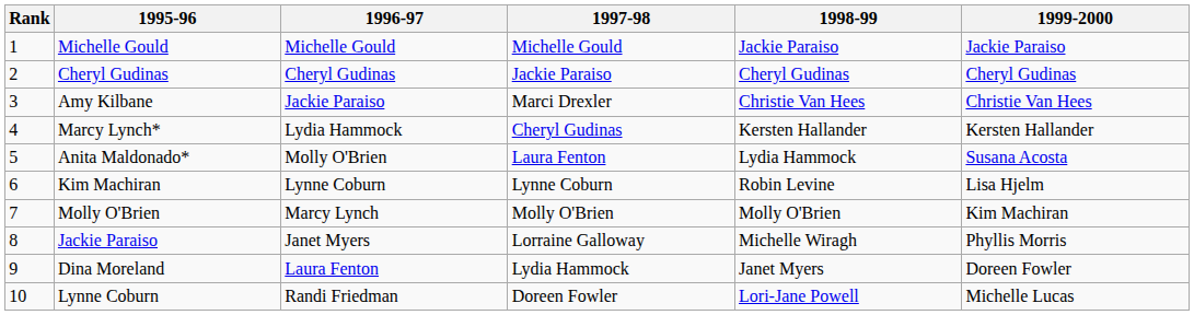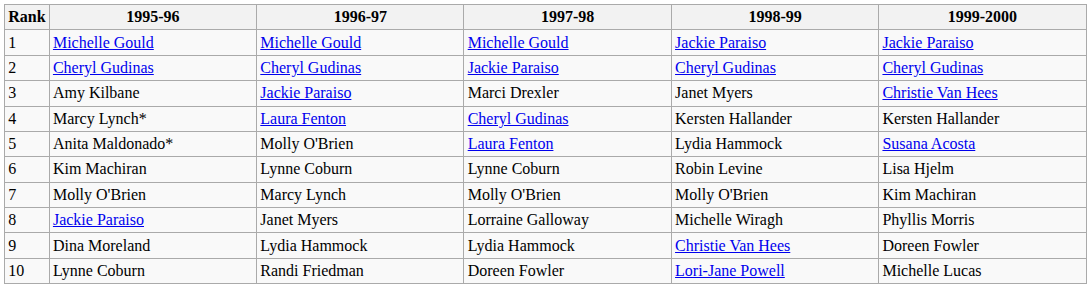 <table class="wikitable" border="1">
 <tr>
 <th>Rank</th>
 <th width="200">1995-96</th>
 <th width="200">1996-97</th>
 <th width="200">1997-98</th>
 <th width="200">1998-99</th>
 <th width="200">1999-2000</th>
 </tr>
 <tr>
 <td>1</td>
 <td> <a href='#'>Michelle Gould</a></td>
 <td> <a href='#'>Michelle Gould</a></td>
 <td> <a href='#'>Michelle Gould</a></td>
 <td> <a href='#'>Jackie Paraiso</a></td>
 <td> <a href='#'>Jackie Paraiso</a></td>
 </tr>
 <tr>
 <td>2</td>
 <td> <a href='#'>Cheryl Gudinas</a></td>
 <td> <a href='#'>Cheryl Gudinas</a></td>
 <td> <a href='#'>Jackie Paraiso</a></td>
 <td> <a href='#'>Cheryl Gudinas</a></td>
 <td> <a href='#'>Cheryl Gudinas</a></td>
 </tr>
 <tr>
 <td>3</td>
 <td> Amy Kilbane</td>
 <td> <a href='#'>Jackie Paraiso</a></td>
 <td> Marci Drexler</td>
-<td> <a href='#'>Christie Van Hees</a></td>
+<td> Janet Myers</td>
 <td> <a href='#'>Christie Van Hees</a></td>
 </tr>
 <tr>
 <td>4</td>
 <td> Marcy Lynch*</td>
-<td> Lydia Hammock</td>
+<td> <a href='#'>Laura Fenton</a></td>
 <td> <a href='#'>Cheryl Gudinas</a></td>
 <td> Kersten Hallander</td>
 <td> Kersten Hallander</td>
 </tr>
 <tr>
 <td>5</td>
 <td> Anita Maldonado*</td>
 <td> Molly O'Brien</td>
 <td> <a href='#'>Laura Fenton</a></td>
 <td> Lydia Hammock</td>
 <td> <a href='#'>Susana Acosta</a></td>
 </tr>
 <tr>
 <td>6</td>
 <td> Kim Machiran</td>
 <td> Lynne Coburn</td>
 <td> Lynne Coburn</td>
 <td> Robin Levine</td>
 <td> Lisa Hjelm</td>
 </tr>
 <tr>
 <td>7</td>
 <td> Molly O'Brien</td>
 <td> Marcy Lynch</td>
 <td> Molly O'Brien</td>
 <td> Molly O'Brien</td>
 <td> Kim Machiran</td>
 </tr>
 <tr>
 <td>8</td>
 <td> <a href='#'>Jackie Paraiso</a></td>
 <td> Janet Myers</td>
 <td> Lorraine Galloway</td>
 <td> Michelle Wiragh</td>
 <td> Phyllis Morris</td>
 </tr>
 <tr>
 <td>9</td>
 <td> Dina Moreland</td>
-<td> <a href='#'>Laura Fenton</a></td>
 <td> Lydia Hammock</td>
-<td> Janet Myers</td>
+<td> Lydia Hammock</td>
+<td> <a href='#'>Christie Van Hees</a></td>
 <td> Doreen Fowler</td>
 </tr>
 <tr>
 <td>10</td>
 <td> Lynne Coburn</td>
 <td> Randi Friedman</td>
 <td> Doreen Fowler</td>
 <td> <a href='#'>Lori-Jane Powell</a></td>
 <td> Michelle Lucas</td>
 </tr>
 </table>
